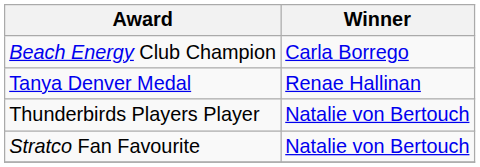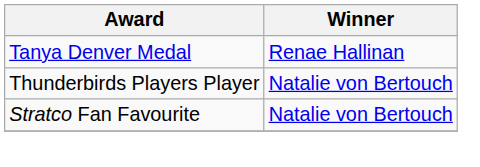 <table class="wikitable collapsible">
 <tr>
 <th>Award</th>
 <th>Winner</th>
-</tr>
-<tr>
-<td><em><a href='#'>Beach Energy</a></em> Club Champion</td>
-<td><a href='#'>Carla Borrego</a></td>
 </tr>
 <tr>
 <td><a href='#'>Tanya Denver Medal</a></td>
 <td><a href='#'>Renae Hallinan</a></td>
 </tr>
 <tr>
 <td>Thunderbirds Players Player</td>
 <td><a href='#'>Natalie von Bertouch</a></td>
 </tr>
 <tr>
 <td><em>Stratco</em> Fan Favourite</td>
 <td><a href='#'>Natalie von Bertouch</a></td>
 </tr>
 <tr>
 </tr>
 </table>
